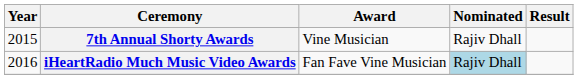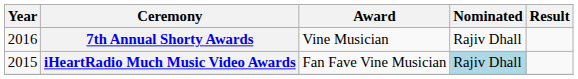 <table class="wikitable plainrowheaders">
 <tr>
 <th>Year</th>
 <th>Ceremony</th>
 <th>Award</th>
 <th>Nominated</th>
 <th>Result</th>
 </tr>
 <tr>
-<td rowspan="1">2015</td>
+<td rowspan="1">2016</td>
 <th scope=row><a href='#'>7th Annual Shorty Awards</a></th>
 <td>Vine Musician</td>
 <td rowspan="1">Rajiv Dhall</td>
 <td></td>
 </tr>
 <tr>
-<td rowspan="1">2016</td>
+<td rowspan="1">2015</td>
 <th scope=row><a href='#'>iHeartRadio Much Music Video Awards</a></th>
 <td>Fan Fave Vine Musician</td>
 <td style="background: lightblue;">Rajiv Dhall</td>
 <td></td>
 </tr>
 <tr>
 </tr>
 </table>
